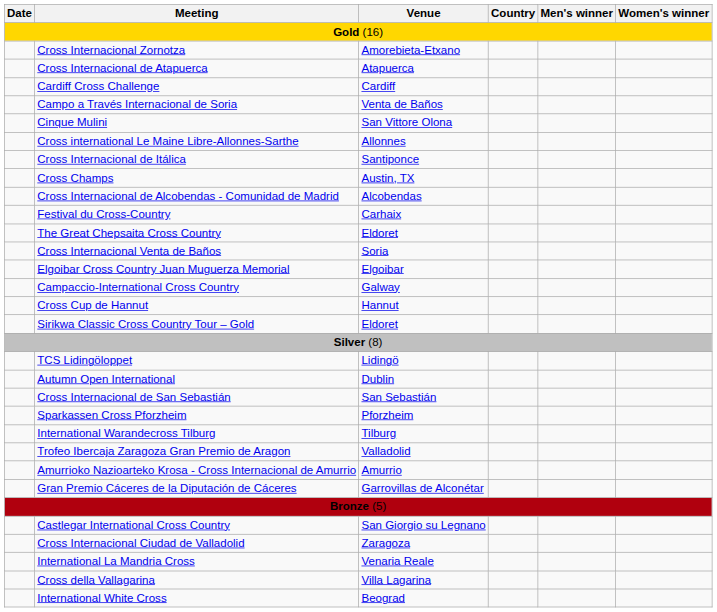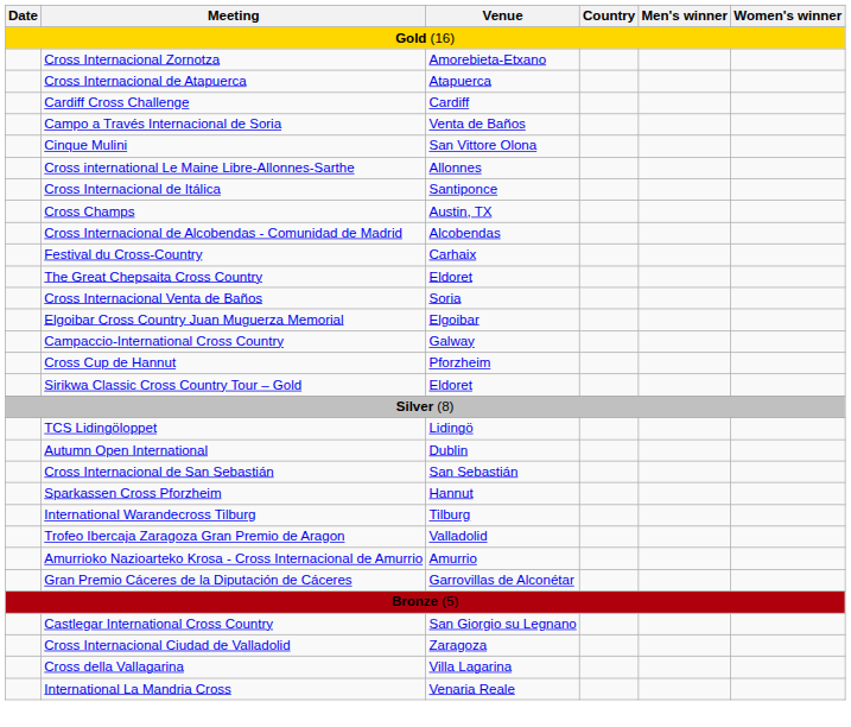 <table class="wikitable sortable mw-datatable">
 <tr>
 <th>Date</th>
 <th>Meeting</th>
 <th>Venue</th>
 <th>Country</th>
 <th>Men's winner</th>
 <th>Women's winner</th>
 </tr>
 <tr>
 <td colspan="6" align="center" bgcolor="gold"><strong>Gold</strong> (16)</td>
 </tr>
 <tr>
 <td></td>
 <td><a href='#'>Cross Internacional Zornotza</a></td>
 <td><a href='#'>Amorebieta-Etxano</a></td>
 <td></td>
 <td></td>
 <td></td>
 </tr>
 <tr>
 <td></td>
 <td><a href='#'>Cross Internacional de Atapuerca</a></td>
 <td><a href='#'>Atapuerca</a></td>
 <td></td>
 <td></td>
 <td></td>
 </tr>
 <tr>
 <td></td>
 <td><a href='#'>Cardiff Cross Challenge</a></td>
 <td><a href='#'>Cardiff</a></td>
 <td></td>
 <td></td>
 <td></td>
 </tr>
 <tr>
 <td></td>
 <td><a href='#'>Campo a Través Internacional de Soria</a></td>
 <td><a href='#'>Venta de Baños</a></td>
 <td></td>
 <td></td>
 <td></td>
 </tr>
 <tr>
 <td></td>
 <td><a href='#'>Cinque Mulini</a></td>
 <td><a href='#'>San Vittore Olona</a></td>
 <td></td>
 <td></td>
 <td></td>
 </tr>
 <tr>
 <td></td>
 <td><a href='#'>Cross international Le Maine Libre-Allonnes-Sarthe</a></td>
 <td><a href='#'>Allonnes</a></td>
 <td></td>
 <td></td>
 <td></td>
 </tr>
 <tr>
 <td></td>
 <td><a href='#'>Cross Internacional de Itálica</a></td>
 <td><a href='#'>Santiponce</a></td>
 <td></td>
 <td></td>
 <td></td>
 </tr>
 <tr>
 <td></td>
 <td><a href='#'>Cross Champs</a></td>
 <td><a href='#'>Austin, TX</a></td>
 <td></td>
 <td></td>
 <td></td>
 </tr>
 <tr>
 <td></td>
 <td><a href='#'>Cross Internacional de Alcobendas - Comunidad de Madrid</a></td>
 <td><a href='#'>Alcobendas</a></td>
 <td></td>
 <td></td>
 <td></td>
 </tr>
 <tr>
 <td></td>
 <td><a href='#'>Festival du Cross-Country</a></td>
 <td><a href='#'>Carhaix</a></td>
 <td></td>
 <td></td>
 <td></td>
 </tr>
 <tr>
 <td></td>
 <td><a href='#'>The Great Chepsaita Cross Country</a></td>
 <td><a href='#'>Eldoret</a></td>
 <td></td>
 <td></td>
 <td></td>
 </tr>
 <tr>
 <td></td>
 <td><a href='#'>Cross Internacional Venta de Baños</a></td>
 <td><a href='#'>Soria</a></td>
 <td></td>
 <td></td>
 <td></td>
 </tr>
 <tr>
 <td></td>
 <td><a href='#'>Elgoibar Cross Country Juan Muguerza Memorial</a></td>
 <td><a href='#'>Elgoibar</a></td>
 <td></td>
 <td></td>
 <td></td>
 </tr>
 <tr>
 <td></td>
 <td><a href='#'>Campaccio-International Cross Country</a></td>
 <td><a href='#'>Galway</a></td>
 <td></td>
 <td></td>
 <td></td>
 </tr>
 <tr>
 <td></td>
 <td><a href='#'>Cross Cup de Hannut</a></td>
-<td><a href='#'>Hannut</a></td>
+<td><a href='#'>Pforzheim</a></td>
 <td></td>
 <td></td>
 <td></td>
 </tr>
 <tr>
 <td></td>
 <td><a href='#'>Sirikwa Classic Cross Country Tour – Gold</a></td>
 <td><a href='#'>Eldoret</a></td>
 <td></td>
 <td></td>
 <td></td>
 </tr>
 <tr>
 <td colspan="6" align="center" bgcolor="silver"><strong>Silver</strong> (8)</td>
 </tr>
 <tr>
 <td></td>
 <td><a href='#'>TCS Lidingöloppet</a></td>
 <td><a href='#'>Lidingö</a></td>
 <td></td>
 <td></td>
 <td></td>
 </tr>
 <tr>
 <td></td>
 <td><a href='#'>Autumn Open International</a></td>
 <td><a href='#'>Dublin</a></td>
 <td></td>
 <td></td>
 <td></td>
 </tr>
 <tr>
 <td></td>
 <td><a href='#'>Cross Internacional de San Sebastián</a></td>
 <td><a href='#'>San Sebastián</a></td>
 <td></td>
 <td></td>
 <td></td>
 </tr>
 <tr>
 <td></td>
 <td><a href='#'>Sparkassen Cross Pforzheim</a></td>
-<td><a href='#'>Pforzheim</a></td>
+<td><a href='#'>Hannut</a></td>
 <td></td>
 <td></td>
 <td></td>
 </tr>
 <tr>
 <td></td>
 <td><a href='#'>International Warandecross Tilburg</a></td>
 <td><a href='#'>Tilburg</a></td>
 <td></td>
 <td></td>
 <td></td>
 </tr>
 <tr>
 <td></td>
 <td><a href='#'>Trofeo Ibercaja Zaragoza Gran Premio de Aragon</a></td>
 <td><a href='#'>Valladolid</a></td>
 <td></td>
 <td></td>
 <td></td>
 </tr>
 <tr>
 <td></td>
 <td><a href='#'>Amurrioko Nazioarteko Krosa - Cross Internacional de Amurrio</a></td>
 <td><a href='#'>Amurrio</a></td>
 <td></td>
 <td></td>
 <td></td>
 </tr>
 <tr>
 <td></td>
 <td><a href='#'>Gran Premio Cáceres de la Diputación de Cáceres</a></td>
 <td><a href='#'>Garrovillas de Alconétar</a></td>
 <td></td>
 <td></td>
 <td></td>
 </tr>
 <tr>
 <td colspan="6" align="center" bgcolor="bronze"><strong>Bronze</strong> (5)</td>
 </tr>
 <tr>
 <td></td>
 <td><a href='#'>Castlegar International Cross Country</a></td>
 <td><a href='#'>San Giorgio su Legnano</a></td>
 <td></td>
 <td></td>
 <td></td>
 </tr>
 <tr>
 <td></td>
 <td><a href='#'>Cross Internacional Ciudad de Valladolid</a></td>
 <td><a href='#'>Zaragoza</a></td>
 <td></td>
 <td></td>
 <td></td>
 </tr>
 <tr>
 <td></td>
-<td><a href='#'>International La Mandria Cross</a></td>
-<td><a href='#'>Venaria Reale</a></td>
-<td></td>
-<td></td>
-<td></td>
-</tr>
-<tr>
-<td></td>
 <td><a href='#'>Cross della Vallagarina</a></td>
 <td><a href='#'>Villa Lagarina</a></td>
 <td></td>
 <td></td>
 <td></td>
 </tr>
 <tr>
 <td></td>
-<td><a href='#'>International White Cross</a></td>
-<td><a href='#'>Beograd</a></td>
+<td><a href='#'>International La Mandria Cross</a></td>
+<td><a href='#'>Venaria Reale</a></td>
 <td></td>
 <td></td>
 <td></td>
 </tr>
 </table>
